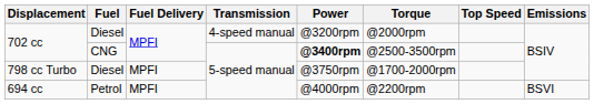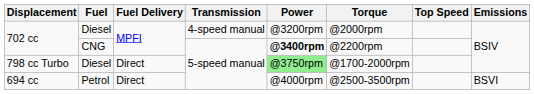 <table class="wikitable">
 <tr>
 <th>Displacement</th>
 <th>Fuel</th>
 <th>Fuel Delivery</th>
 <th>Transmission</th>
 <th>Power</th>
 <th>Torque</th>
 <th>Top Speed</th>
 <th>Emissions</th>
 </tr>
 <tr>
 <td rowspan="2">702 cc</td>
 <td>Diesel</td>
 <td rowspan="2"><a href='#'>MPFI</a></td>
 <td>4-speed manual</td>
 <td> @3200rpm</td>
 <td> @2000rpm</td>
 <td></td>
 <td rowspan="3">BSIV</td>
 </tr>
 <tr>
 <td>CNG</td>
 <td rowspan="3">5-speed manual</td>
 <td><strong> @3400rpm</strong></td>
-<td> @2500-3500rpm</td>
+<td> @2200rpm</td>
 <td></td>
 </tr>
 <tr>
 <td>798 cc Turbo</td>
 <td>Diesel</td>
-<td>MPFI</td>
-<td> @3750rpm</td>
+<td>Direct</td>
+<td style="background: lightgreen;"> @3750rpm</td>
 <td> @1700-2000rpm</td>
 <td></td>
 </tr>
 <tr>
 <td>694 cc</td>
 <td>Petrol</td>
-<td>MPFI</td>
+<td>Direct</td>
 <td> @4000rpm</td>
-<td> @2200rpm</td>
+<td> @2500-3500rpm</td>
 <td></td>
 <td>BSVI</td>
 </tr>
 </table>
